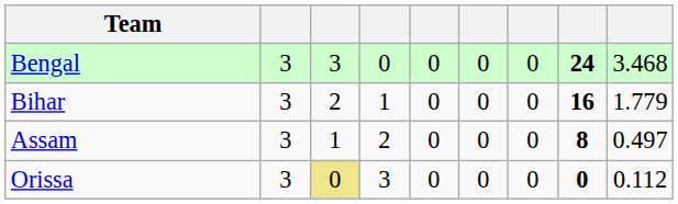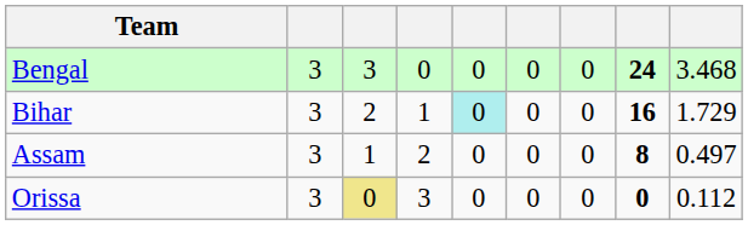 <table class="wikitable" style="text-align:center">
 <tr>
 <th style="width:160px">Team</th>
 <th style="width:25px"></th>
 <th style="width:25px"></th>
 <th style="width:25px"></th>
 <th style="width:25px"></th>
 <th style="width:25px"></th>
 <th style="width:25px"></th>
 <th style="width:25px"></th>
 <th style="width:25px;"></th>
 </tr>
 <tr style="background:#cfc;">
 <td style="text-align:left"><a href='#'>Bengal</a></td>
 <td>3</td>
 <td>3</td>
 <td>0</td>
 <td>0</td>
 <td>0</td>
 <td>0</td>
 <td><strong>24</strong></td>
 <td>3.468</td>
 </tr>
 <tr>
 <td style="text-align:left"><a href='#'>Bihar</a></td>
 <td>3</td>
 <td>2</td>
 <td>1</td>
-<td>0</td>
+<td style="background: paleturquoise;">0</td>
 <td>0</td>
 <td>0</td>
 <td><strong>16</strong></td>
-<td>1.779</td>
+<td>1.729</td>
 </tr>
 <tr>
 <td style="text-align:left"><a href='#'>Assam</a></td>
 <td>3</td>
 <td>1</td>
 <td>2</td>
 <td>0</td>
 <td>0</td>
 <td>0</td>
 <td><strong>8</strong></td>
 <td>0.497</td>
 </tr>
 <tr>
 <td style="text-align:left"><a href='#'>Orissa</a></td>
 <td>3</td>
 <td style="background: khaki;">0</td>
 <td>3</td>
 <td>0</td>
 <td>0</td>
 <td>0</td>
 <td><strong>0</strong></td>
 <td>0.112</td>
 </tr>
 </table>
